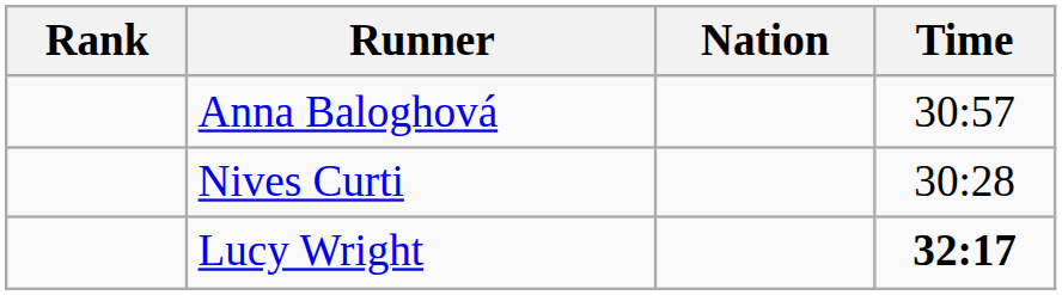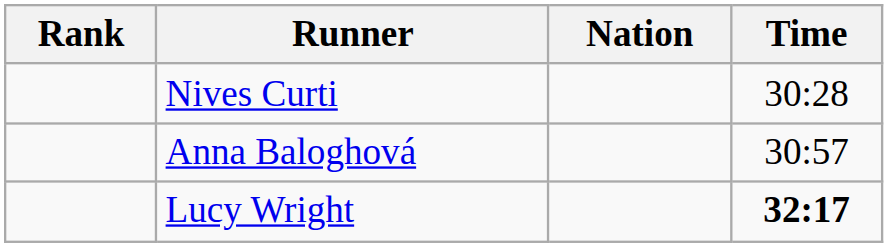 <table class="wikitable" width=30% style="font-size:100%; text-align:center;">
 <tr>
 <th scope=col>Rank</th>
 <th scope=col>Runner</th>
 <th scope=col>Nation</th>
 <th scope=col>Time</th>
 </tr>
 <tr>
 <td></td>
+<td align=left><a href='#'>Nives Curti</a></td>
+<td align=left></td>
+<td>30:28</td>
+</tr>
+<tr>
+<td></td>
 <td align=left><a href='#'>Anna Baloghová</a></td>
 <td align=left></td>
 <td>30:57</td>
-</tr>
-<tr>
-<td></td>
-<td align=left><a href='#'>Nives Curti</a></td>
-<td align=left></td>
-<td>30:28</td>
 </tr>
 <tr>
 <td></td>
 <td align=left><a href='#'>Lucy Wright</a></td>
 <td align=left></td>
 <td><strong>32:17</strong></td>
 </tr>
 </table>
